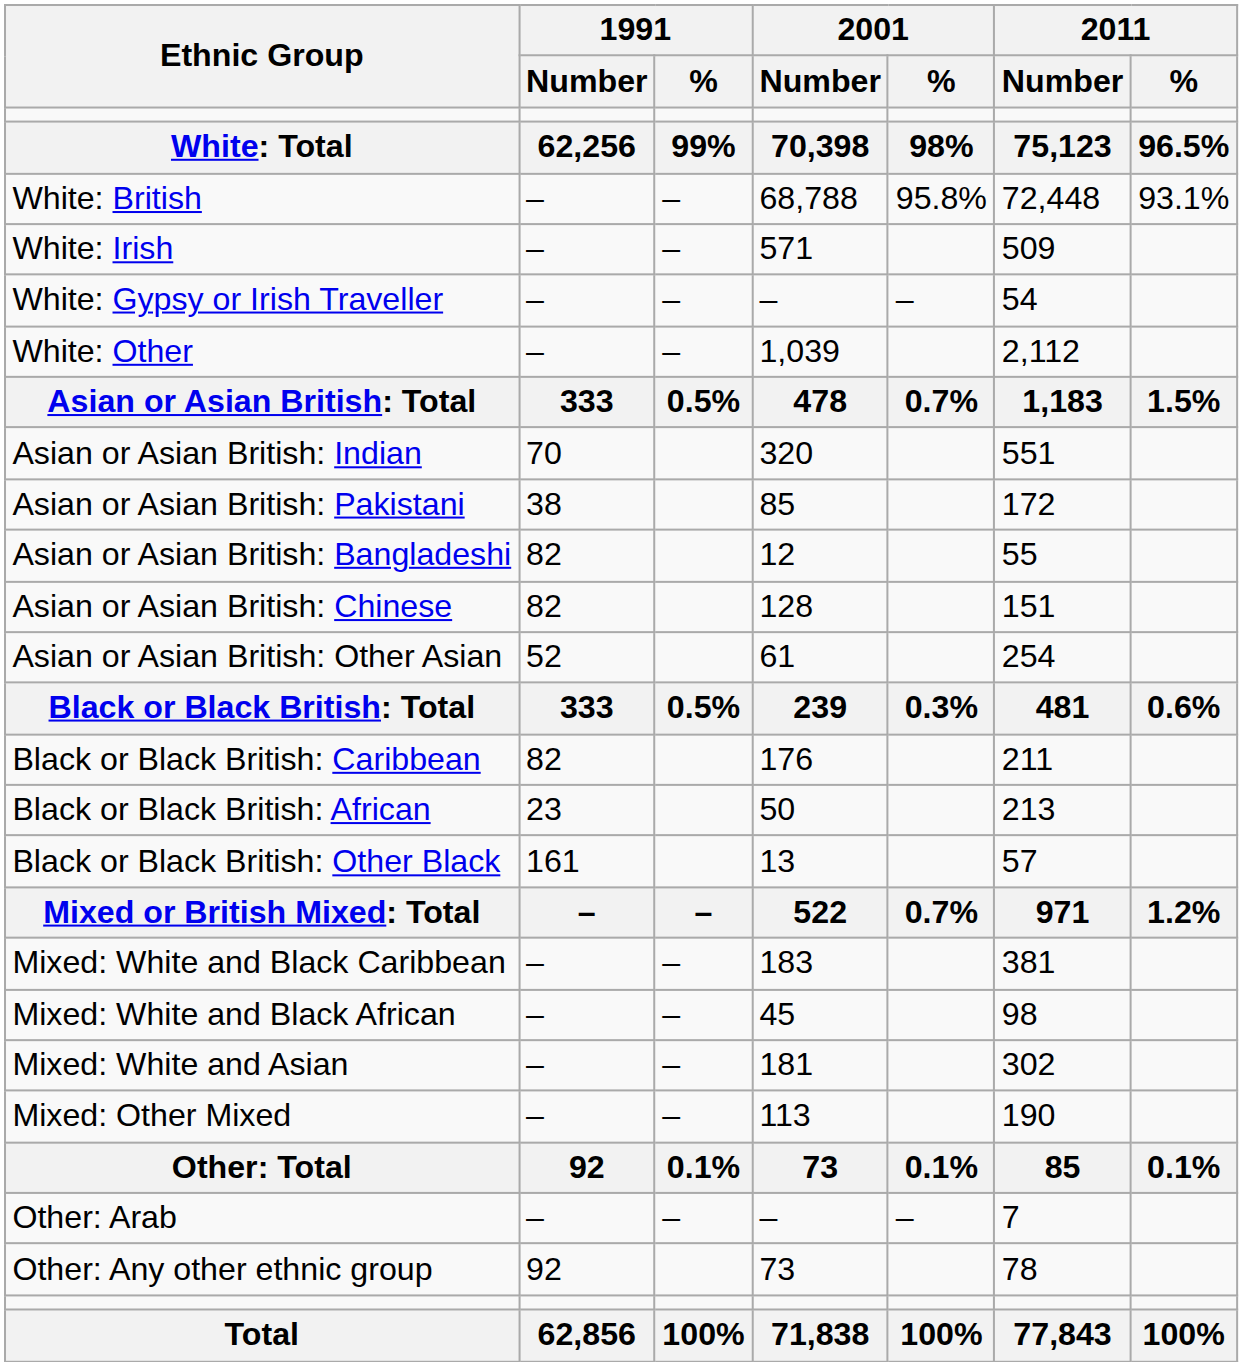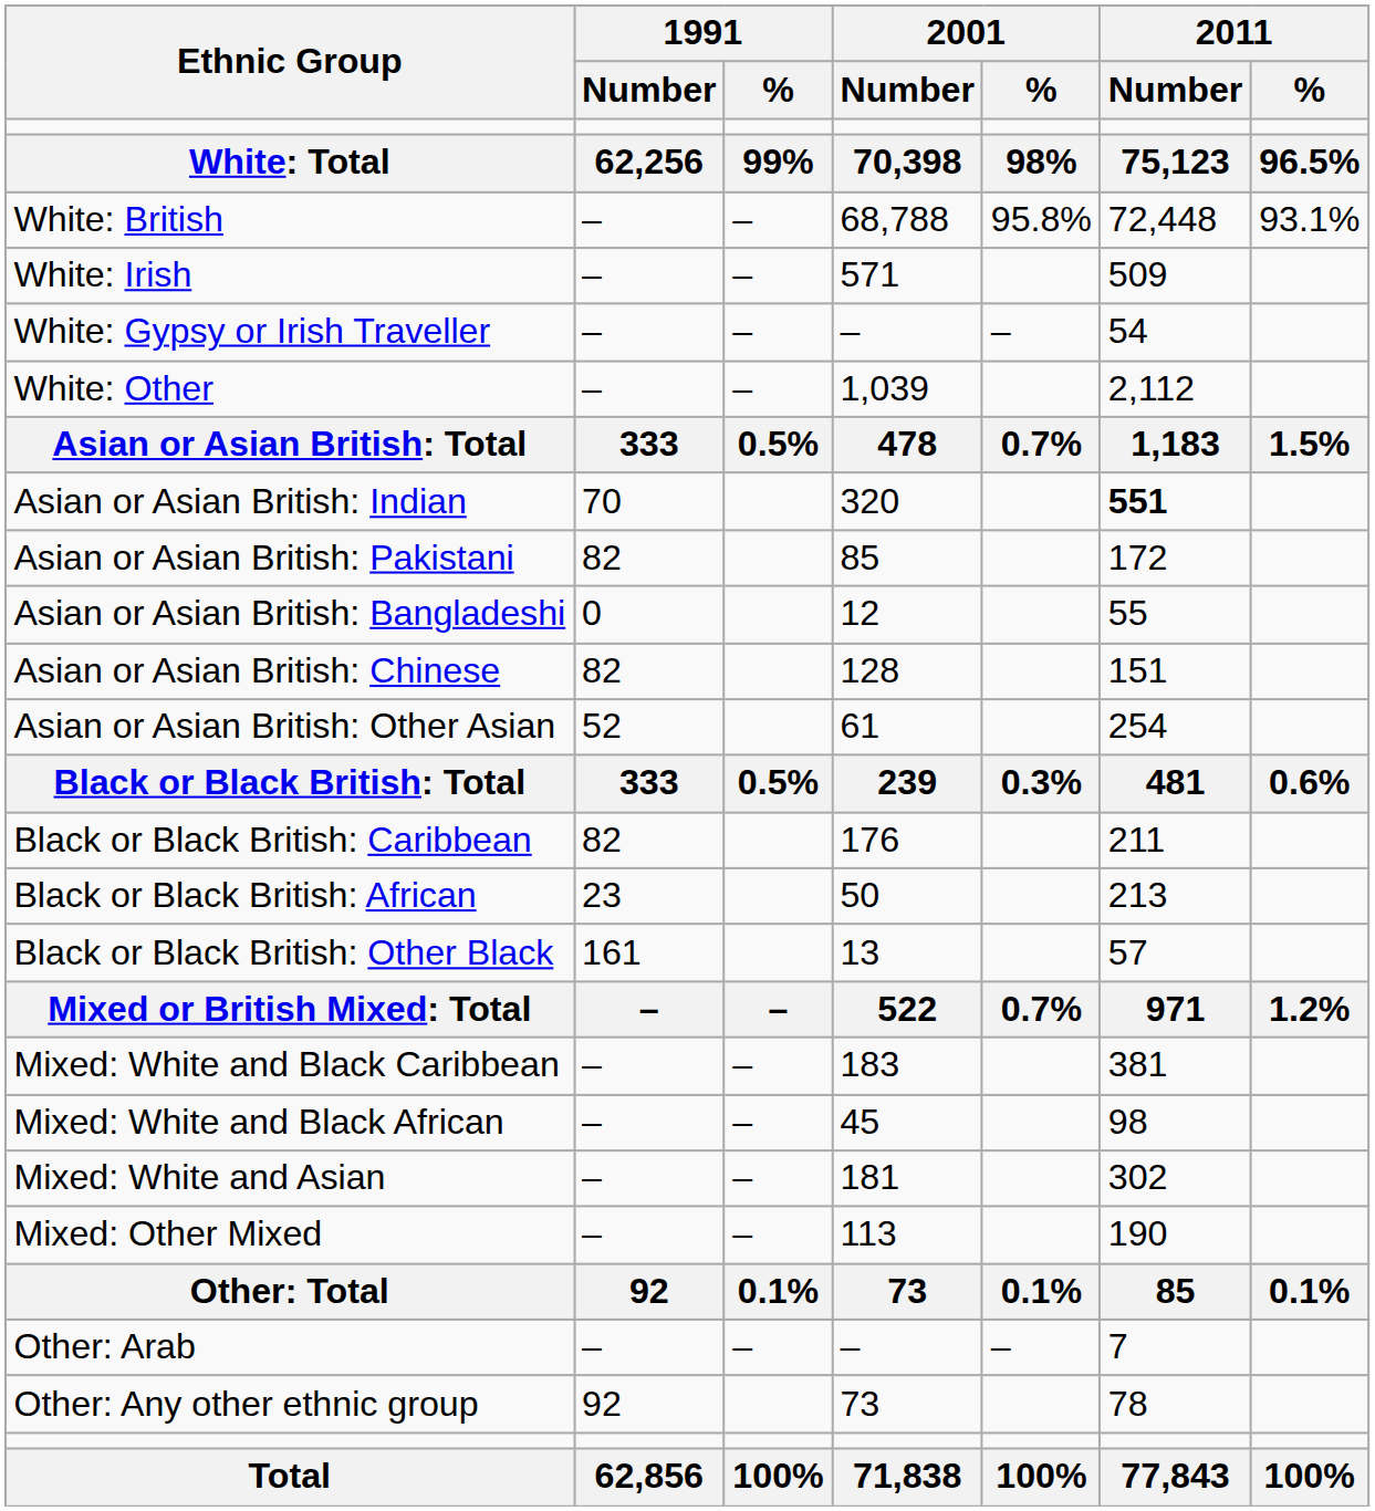 <table class="wikitable sortable mw-collapsible mw-collapsed">
 <tr>
 <th rowspan="2">Ethnic Group</th>
 <th colspan="2">1991</th>
 <th colspan="2">2001</th>
 <th colspan="2">2011</th>
 </tr>
 <tr>
 <th>Number</th>
 <th>%</th>
 <th>Number</th>
 <th>%</th>
 <th>Number</th>
 <th>%</th>
 </tr>
 <tr>
 <td></td>
 <td></td>
 <td></td>
 <td></td>
 <td></td>
 <td></td>
 <td></td>
 </tr>
 <tr>
 <th><a href='#'>White</a>: Total</th>
 <th>62,256</th>
 <th>99%</th>
 <th>70,398</th>
 <th>98%</th>
 <th>75,123</th>
 <th>96.5%</th>
 </tr>
 <tr>
 <td>White: <a href='#'>British</a></td>
 <td>–</td>
 <td>–</td>
 <td>68,788</td>
 <td>95.8%</td>
 <td>72,448</td>
 <td>93.1%</td>
 </tr>
 <tr>
 <td>White: <a href='#'>Irish</a></td>
 <td>–</td>
 <td>–</td>
 <td>571</td>
 <td></td>
 <td>509</td>
 <td></td>
 </tr>
 <tr>
 <td>White: <a href='#'>Gypsy or Irish Traveller</a></td>
 <td>–</td>
 <td>–</td>
 <td>–</td>
 <td>–</td>
 <td>54</td>
 <td></td>
 </tr>
 <tr>
 <td>White: <a href='#'>Other</a></td>
 <td>–</td>
 <td>–</td>
 <td>1,039</td>
 <td></td>
 <td>2,112</td>
 <td></td>
 </tr>
 <tr>
 <th><a href='#'>Asian or Asian British</a>: Total</th>
 <th>333</th>
 <th>0.5%</th>
 <th>478</th>
 <th>0.7%</th>
 <th>1,183</th>
 <th>1.5%</th>
 </tr>
 <tr>
 <td>Asian or Asian British: <a href='#'>Indian</a></td>
 <td>70</td>
 <td></td>
 <td>320</td>
 <td></td>
-<td>551</td>
+<td><strong>551</strong></td>
 <td></td>
 </tr>
 <tr>
 <td>Asian or Asian British: <a href='#'>Pakistani</a></td>
-<td>38</td>
+<td>82</td>
 <td></td>
 <td>85</td>
 <td></td>
 <td>172</td>
 <td></td>
 </tr>
 <tr>
 <td>Asian or Asian British: <a href='#'>Bangladeshi</a></td>
-<td>82</td>
+<td>0</td>
 <td></td>
 <td>12</td>
 <td></td>
 <td>55</td>
 <td></td>
 </tr>
 <tr>
 <td>Asian or Asian British: <a href='#'>Chinese</a></td>
 <td>82</td>
 <td></td>
 <td>128</td>
 <td></td>
 <td>151</td>
 <td></td>
 </tr>
 <tr>
 <td>Asian or Asian British: Other Asian</td>
 <td>52</td>
 <td></td>
 <td>61</td>
 <td></td>
 <td>254</td>
 <td></td>
 </tr>
 <tr>
 <th><a href='#'>Black or Black British</a>: Total</th>
 <th>333</th>
 <th>0.5%</th>
 <th>239</th>
 <th>0.3%</th>
 <th>481</th>
 <th>0.6%</th>
 </tr>
 <tr>
 <td>Black or Black British: <a href='#'>Caribbean</a></td>
 <td>82</td>
 <td></td>
 <td>176</td>
 <td></td>
 <td>211</td>
 <td></td>
 </tr>
 <tr>
 <td>Black or Black British: <a href='#'>African</a></td>
 <td>23</td>
 <td></td>
 <td>50</td>
 <td></td>
 <td>213</td>
 <td></td>
 </tr>
 <tr>
 <td>Black or Black British: <a href='#'>Other Black</a></td>
 <td>161</td>
 <td></td>
 <td>13</td>
 <td></td>
 <td>57</td>
 <td></td>
 </tr>
 <tr>
 <th><a href='#'>Mixed or British Mixed</a>: Total</th>
 <th>–</th>
 <th>–</th>
 <th>522</th>
 <th>0.7%</th>
 <th>971</th>
 <th>1.2%</th>
 </tr>
 <tr>
 <td>Mixed: White and Black Caribbean</td>
 <td>–</td>
 <td>–</td>
 <td>183</td>
 <td></td>
 <td>381</td>
 <td></td>
 </tr>
 <tr>
 <td>Mixed: White and Black African</td>
 <td>–</td>
 <td>–</td>
 <td>45</td>
 <td></td>
 <td>98</td>
 <td></td>
 </tr>
 <tr>
 <td>Mixed: White and Asian</td>
 <td>–</td>
 <td>–</td>
 <td>181</td>
 <td></td>
 <td>302</td>
 <td></td>
 </tr>
 <tr>
 <td>Mixed: Other Mixed</td>
 <td>–</td>
 <td>–</td>
 <td>113</td>
 <td></td>
 <td>190</td>
 <td></td>
 </tr>
 <tr>
 <th>Other: Total</th>
 <th>92</th>
 <th>0.1%</th>
 <th>73</th>
 <th>0.1%</th>
 <th>85</th>
 <th>0.1%</th>
 </tr>
 <tr>
 <td>Other: Arab</td>
 <td>–</td>
 <td>–</td>
 <td>–</td>
 <td>–</td>
 <td>7</td>
 <td></td>
 </tr>
 <tr>
 <td>Other: Any other ethnic group</td>
 <td>92</td>
 <td></td>
 <td>73</td>
 <td></td>
 <td>78</td>
 <td></td>
 </tr>
 <tr>
 <td></td>
 <td></td>
 <td></td>
 <td></td>
 <td></td>
 <td></td>
 <td></td>
 </tr>
 <tr>
 <th>Total</th>
 <th>62,856</th>
 <th>100%</th>
 <th>71,838</th>
 <th>100%</th>
 <th>77,843</th>
 <th>100%</th>
 </tr>
 </table>
